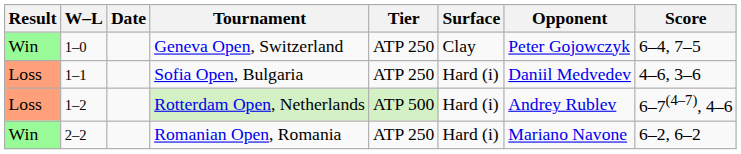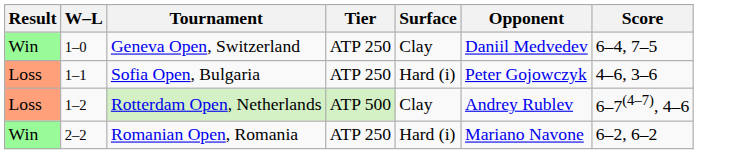 <table class="sortable wikitable">
 <tr>
 <th>Result</th>
 <th class="unsortable">W–L</th>
-<th>Date</th>
 <th>Tournament</th>
 <th>Tier</th>
 <th>Surface</th>
 <th>Opponent</th>
 <th class="unsortable">Score</th>
 </tr>
 <tr>
 <td bgcolor=98fb98>Win</td>
 <td><small>1–0</small></td>
-<td><a href='#'></a></td>
 <td><a href='#'>Geneva Open</a>, Switzerland</td>
 <td>ATP 250</td>
 <td>Clay</td>
-<td> <a href='#'>Peter Gojowczyk</a></td>
+<td> <a href='#'>Daniil Medvedev</a></td>
 <td>6–4, 7–5</td>
 </tr>
 <tr>
 <td bgcolor=ffa07a>Loss</td>
 <td><small>1–1</small></td>
-<td><a href='#'></a></td>
 <td><a href='#'>Sofia Open</a>, Bulgaria</td>
 <td>ATP 250</td>
 <td>Hard (i)</td>
-<td> <a href='#'>Daniil Medvedev</a></td>
+<td> <a href='#'>Peter Gojowczyk</a></td>
 <td>4–6, 3–6</td>
 </tr>
 <tr>
 <td bgcolor=ffa07a>Loss</td>
 <td><small>1–2</small></td>
-<td><a href='#'></a></td>
 <td bgcolor=d4f1c5><a href='#'>Rotterdam Open</a>, Netherlands</td>
 <td bgcolor=d4f1c5>ATP 500</td>
-<td>Hard (i)</td>
+<td>Clay</td>
 <td> <a href='#'>Andrey Rublev</a></td>
 <td>6–7<sup>(4–7)</sup>, 4–6</td>
 </tr>
 <tr>
 <td bgcolor=98fb98>Win</td>
 <td><small>2–2</small></td>
-<td><a href='#'></a></td>
 <td><a href='#'>Romanian Open</a>, Romania</td>
 <td>ATP 250</td>
 <td>Hard (i)</td>
 <td> <a href='#'>Mariano Navone</a></td>
 <td>6–2, 6–2</td>
 </tr>
 </table>
